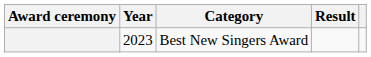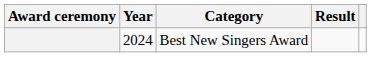 <table class="wikitable plainrowheaders" style="text-align:center">
 <tr>
 <th scope="col">Award ceremony</th>
 <th scope="col">Year</th>
 <th scope="col">Category </th>
 <th scope="col">Result</th>
 <th scope="col" class="unsortable"></th>
 </tr>
 <tr>
 <th scope="row"></th>
-<td>2023</td>
+<td>2024</td>
 <td style="text-align:left">Best New Singers Award</td>
 <td></td>
 <td></td>
 </tr>
 </table>
